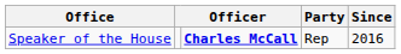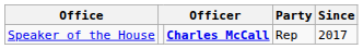 <table class=wikitable>
 <tr>
 <th>Office</th>
 <th colspan=2>Officer</th>
 <th>Party</th>
 <th>Since</th>
 </tr>
 <tr>
 <td><a href='#'>Speaker of the House</a></td>
 <td></td>
 <td><strong><a href='#'>Charles McCall</a></strong></td>
 <td>Rep</td>
-<td>2016</td>
+<td>2017</td>
 </tr>
 </table>
